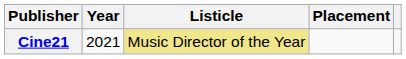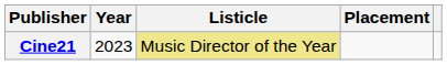 <table class="wikitable plainrowheaders sortable" style="margin-right: 0;">
 <tr>
 <th scope="col">Publisher</th>
 <th scope="col">Year</th>
 <th scope="col">Listicle</th>
 <th scope="col">Placement</th>
 <th scope="col" class="unsortable"></th>
 </tr>
 <tr>
 <th scope="row"><a href='#'>Cine21</a></th>
-<td>2021</td>
+<td>2023</td>
 <td style="background: khaki;">Music Director of the Year</td>
 <td></td>
 <td></td>
 </tr>
 </table>
